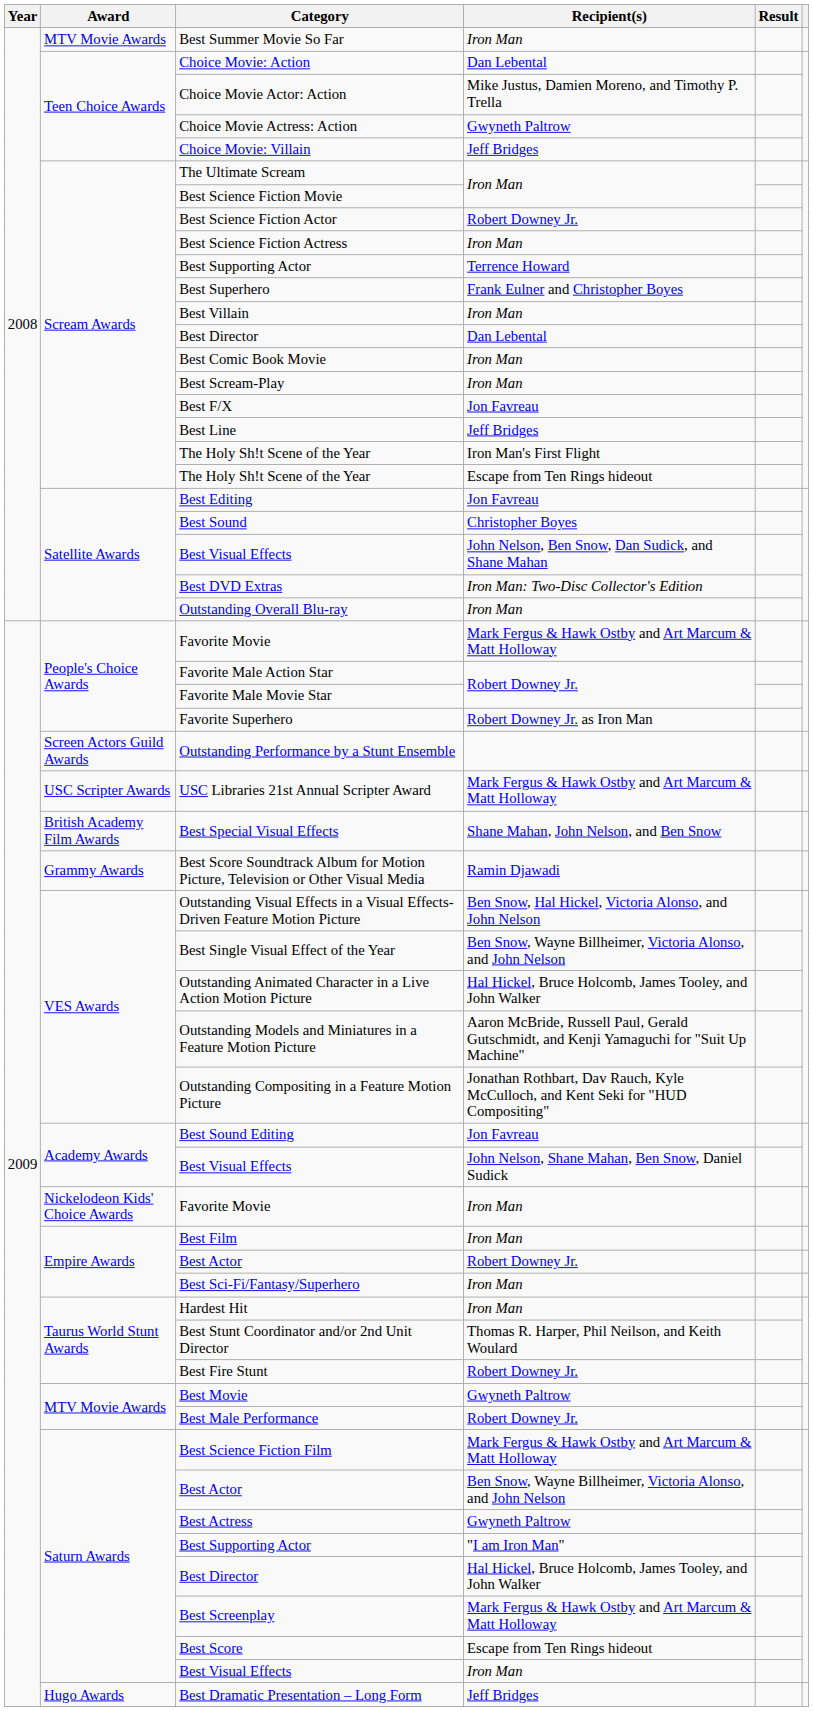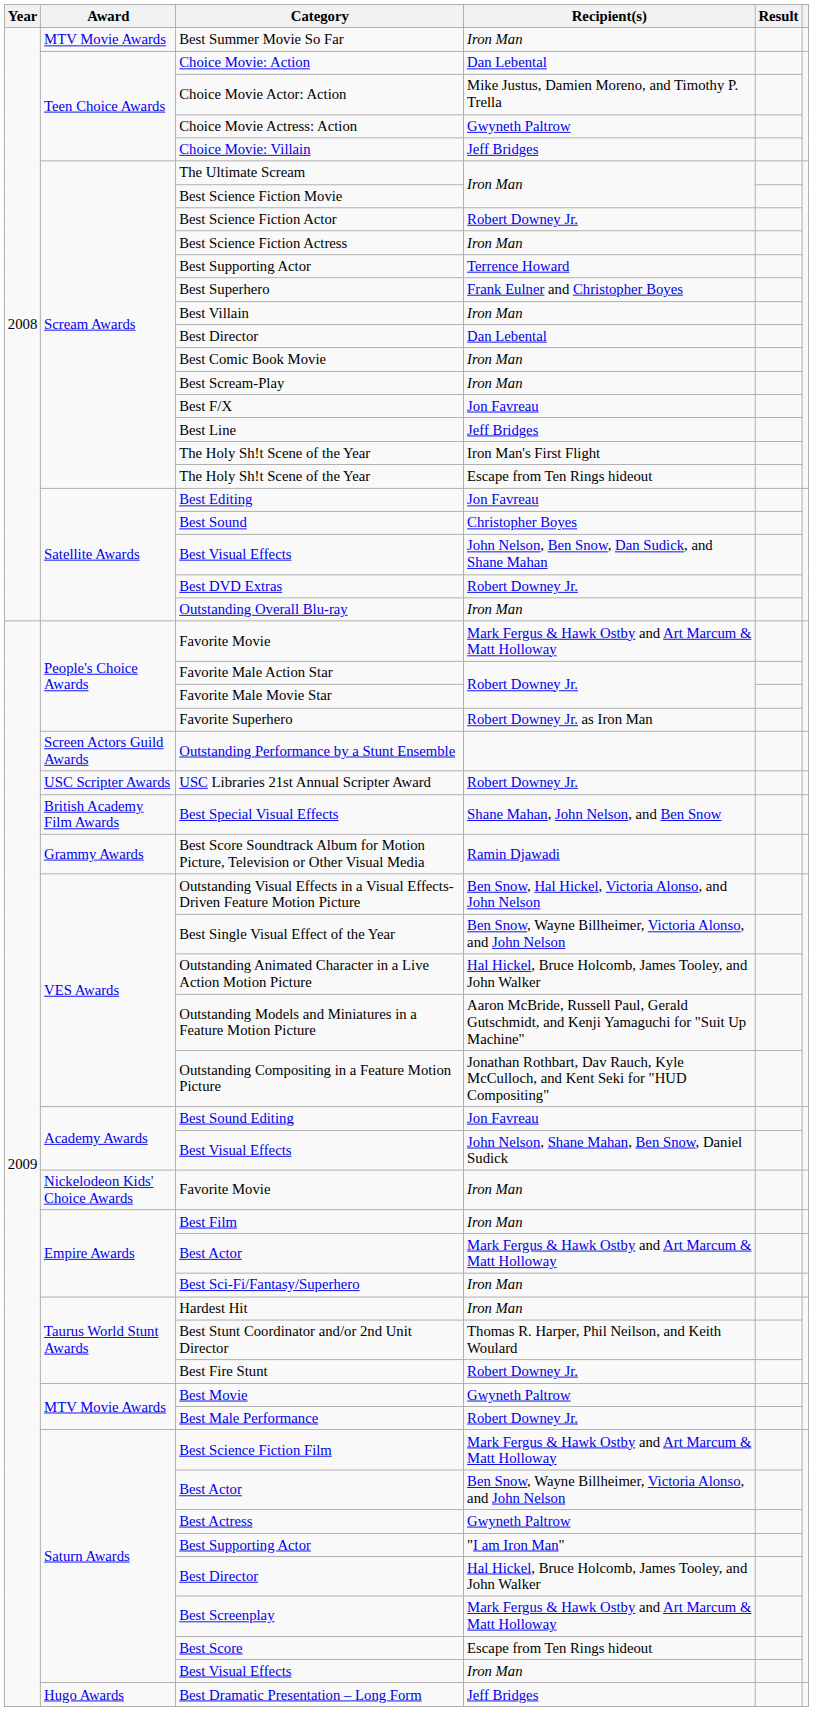 <table class="wikitable plainrowheaders sortable" style="width: 99%;">
 <tr>
 <th scope="col">Year</th>
 <th scope="col">Award</th>
 <th scope="col">Category</th>
 <th scope="col">Recipient(s)</th>
 <th scope="col">Result</th>
 <th scope="col" class="unsortable"></th>
 </tr>
 <tr>
 <td rowspan="24">2008</td>
 <td><a href='#'>MTV Movie Awards</a></td>
 <td>Best Summer Movie So Far</td>
 <td><em>Iron Man</em></td>
 <td></td>
 <td></td>
 </tr>
 <tr>
 <td rowspan="4"><a href='#'>Teen Choice Awards</a></td>
 <td><a href='#'>Choice Movie: Action</a></td>
 <td><a href='#'>Dan Lebental</a></td>
 <td></td>
 <td rowspan="4"></td>
 </tr>
 <tr>
 <td>Choice Movie Actor: Action</td>
 <td>Mike Justus, Damien Moreno, and Timothy P. Trella</td>
 <td></td>
 </tr>
 <tr>
 <td>Choice Movie Actress: Action</td>
 <td><a href='#'>Gwyneth Paltrow</a></td>
 <td></td>
 </tr>
 <tr>
 <td><a href='#'>Choice Movie: Villain</a></td>
 <td><a href='#'>Jeff Bridges</a></td>
 <td></td>
 </tr>
 <tr>
 <td rowspan="14"><a href='#'>Scream Awards</a></td>
 <td>The Ultimate Scream</td>
 <td rowspan="2"><em>Iron Man</em></td>
 <td></td>
 <td rowspan="14"></td>
 </tr>
 <tr>
 <td>Best Science Fiction Movie</td>
 <td></td>
 </tr>
 <tr>
 <td>Best Science Fiction Actor</td>
 <td><a href='#'>Robert Downey Jr.</a></td>
 <td></td>
 </tr>
 <tr>
 <td>Best Science Fiction Actress</td>
 <td><em>Iron Man</em></td>
 <td></td>
 </tr>
 <tr>
 <td>Best Supporting Actor</td>
 <td><a href='#'>Terrence Howard</a></td>
 <td></td>
 </tr>
 <tr>
 <td>Best Superhero</td>
 <td><a href='#'>Frank Eulner</a> and <a href='#'>Christopher Boyes</a></td>
 <td></td>
 </tr>
 <tr>
 <td>Best Villain</td>
 <td><em>Iron Man</em></td>
 <td></td>
 </tr>
 <tr>
 <td>Best Director</td>
 <td><a href='#'>Dan Lebental</a></td>
 <td></td>
 </tr>
 <tr>
 <td>Best Comic Book Movie</td>
 <td><em>Iron Man</em></td>
 <td></td>
 </tr>
 <tr>
 <td>Best Scream-Play</td>
 <td><em>Iron Man</em></td>
 <td></td>
 </tr>
 <tr>
 <td>Best F/X</td>
 <td><a href='#'>Jon Favreau</a></td>
 <td></td>
 </tr>
 <tr>
 <td>Best Line</td>
 <td><a href='#'>Jeff Bridges</a></td>
 <td></td>
 </tr>
 <tr>
 <td>The Holy Sh!t Scene of the Year</td>
 <td>Iron Man's First Flight</td>
 <td></td>
 </tr>
 <tr>
 <td>The Holy Sh!t Scene of the Year</td>
 <td>Escape from Ten Rings hideout</td>
 <td></td>
 </tr>
 <tr>
 <td rowspan="5"><a href='#'>Satellite Awards</a></td>
 <td><a href='#'>Best Editing</a></td>
 <td><a href='#'>Jon Favreau</a></td>
 <td></td>
 <td rowspan="5"><br></td>
 </tr>
 <tr>
 <td><a href='#'>Best Sound</a></td>
 <td><a href='#'>Christopher Boyes</a></td>
 <td></td>
 </tr>
 <tr>
 <td><a href='#'>Best Visual Effects</a></td>
 <td><a href='#'>John Nelson</a>, <a href='#'>Ben Snow</a>, <a href='#'>Dan Sudick</a>, and <a href='#'>Shane Mahan</a></td>
 <td></td>
 </tr>
 <tr>
 <td><a href='#'>Best DVD Extras</a></td>
-<td><em>Iron Man: Two-Disc Collector's Edition</em></td>
+<td><a href='#'>Robert Downey Jr.</a></td>
 <td></td>
 </tr>
 <tr>
 <td><a href='#'>Outstanding Overall Blu-ray</a></td>
 <td><em>Iron Man</em></td>
 <td></td>
 </tr>
 <tr>
 <td rowspan="33">2009</td>
 <td rowspan="4"><a href='#'>People's Choice Awards</a></td>
 <td>Favorite Movie</td>
 <td><a href='#'>Mark Fergus & Hawk Ostby</a> and <a href='#'>Art Marcum & Matt Holloway</a></td>
 <td></td>
 <td rowspan="4"></td>
 </tr>
 <tr>
 <td>Favorite Male Action Star</td>
 <td rowspan="2"><a href='#'>Robert Downey Jr.</a></td>
 <td></td>
 </tr>
 <tr>
 <td>Favorite Male Movie Star</td>
 <td></td>
 </tr>
 <tr>
 <td>Favorite Superhero</td>
 <td><a href='#'>Robert Downey Jr.</a> as Iron Man</td>
 <td></td>
 </tr>
 <tr>
 <td><a href='#'>Screen Actors Guild Awards</a></td>
 <td><a href='#'>Outstanding Performance by a Stunt Ensemble</a></td>
 <td></td>
 <td></td>
 <td></td>
 </tr>
 <tr>
 <td><a href='#'>USC Scripter Awards</a></td>
 <td><a href='#'>USC</a> Libraries 21st Annual Scripter Award</td>
-<td><a href='#'>Mark Fergus & Hawk Ostby</a> and <a href='#'>Art Marcum & Matt Holloway</a></td>
+<td><a href='#'>Robert Downey Jr.</a></td>
 <td></td>
 <td></td>
 </tr>
 <tr>
 <td><a href='#'>British Academy Film Awards</a></td>
 <td><a href='#'>Best Special Visual Effects</a></td>
 <td><a href='#'>Shane Mahan</a>, <a href='#'>John Nelson</a>, and <a href='#'>Ben Snow</a></td>
 <td></td>
 <td></td>
 </tr>
 <tr>
 <td><a href='#'>Grammy Awards</a></td>
 <td>Best Score Soundtrack Album for Motion Picture, Television or Other Visual Media</td>
 <td><a href='#'>Ramin Djawadi</a></td>
 <td></td>
 <td></td>
 </tr>
 <tr>
 <td rowspan="5"><a href='#'>VES Awards</a></td>
 <td>Outstanding Visual Effects in a Visual Effects-Driven Feature Motion Picture</td>
 <td><a href='#'>Ben Snow</a>, <a href='#'>Hal Hickel</a>, <a href='#'>Victoria Alonso</a>, and <a href='#'>John Nelson</a></td>
 <td></td>
 <td rowspan="5"></td>
 </tr>
 <tr>
 <td>Best Single Visual Effect of the Year</td>
 <td><a href='#'>Ben Snow</a>, Wayne Billheimer, <a href='#'>Victoria Alonso</a>, and <a href='#'>John Nelson</a></td>
 <td></td>
 </tr>
 <tr>
 <td>Outstanding Animated Character in a Live Action Motion Picture</td>
 <td><a href='#'>Hal Hickel</a>, Bruce Holcomb, James Tooley, and John Walker</td>
 <td></td>
 </tr>
 <tr>
 <td>Outstanding Models and Miniatures in a Feature Motion Picture</td>
 <td>Aaron McBride, Russell Paul, Gerald Gutschmidt, and Kenji Yamaguchi for "Suit Up Machine"</td>
 <td></td>
 </tr>
 <tr>
 <td>Outstanding Compositing in a Feature Motion Picture</td>
 <td>Jonathan Rothbart, Dav Rauch, Kyle McCulloch, and Kent Seki for "HUD Compositing"</td>
 <td></td>
 </tr>
 <tr>
 <td rowspan="2"><a href='#'>Academy Awards</a></td>
 <td><a href='#'>Best Sound Editing</a></td>
 <td><a href='#'>Jon Favreau</a></td>
 <td></td>
 <td rowspan="2"></td>
 </tr>
 <tr>
 <td><a href='#'>Best Visual Effects</a></td>
 <td><a href='#'>John Nelson</a>, <a href='#'>Shane Mahan</a>, <a href='#'>Ben Snow</a>, Daniel Sudick</td>
 <td></td>
 </tr>
 <tr>
 <td><a href='#'>Nickelodeon Kids' Choice Awards</a></td>
 <td>Favorite Movie</td>
 <td><em>Iron Man</em></td>
 <td></td>
 <td></td>
 </tr>
 <tr>
 <td rowspan="3"><a href='#'>Empire Awards</a></td>
 <td><a href='#'>Best Film</a></td>
 <td><em>Iron Man</em></td>
 <td></td>
 <td></td>
 </tr>
 <tr>
 <td><a href='#'>Best Actor</a></td>
-<td><a href='#'>Robert Downey Jr.</a></td>
+<td><a href='#'>Mark Fergus & Hawk Ostby</a> and <a href='#'>Art Marcum & Matt Holloway</a></td>
 <td></td>
 <td></td>
 </tr>
 <tr>
 <td><a href='#'>Best Sci-Fi/Fantasy/Superhero</a></td>
 <td><em>Iron Man</em></td>
 <td></td>
 <td></td>
 </tr>
 <tr>
 <td rowspan="3"><a href='#'>Taurus World Stunt Awards</a></td>
 <td>Hardest Hit</td>
 <td><em>Iron Man</em></td>
 <td></td>
 <td rowspan="3"></td>
 </tr>
 <tr>
 <td>Best Stunt Coordinator and/or 2nd Unit Director</td>
 <td>Thomas R. Harper, Phil Neilson, and Keith Woulard</td>
 <td></td>
 </tr>
 <tr>
 <td>Best Fire Stunt</td>
 <td><a href='#'>Robert Downey Jr.</a></td>
 <td></td>
 </tr>
 <tr>
 <td rowspan="2"><a href='#'>MTV Movie Awards</a></td>
 <td><a href='#'>Best Movie</a></td>
 <td><a href='#'>Gwyneth Paltrow</a></td>
 <td></td>
 <td rowspan="2"></td>
 </tr>
 <tr>
 <td><a href='#'>Best Male Performance</a></td>
 <td><a href='#'>Robert Downey Jr.</a></td>
 <td></td>
 </tr>
 <tr>
 <td rowspan="8"><a href='#'>Saturn Awards</a></td>
 <td><a href='#'>Best Science Fiction Film</a></td>
 <td><a href='#'>Mark Fergus & Hawk Ostby</a> and <a href='#'>Art Marcum & Matt Holloway</a></td>
 <td></td>
 <td rowspan="8"><br></td>
 </tr>
 <tr>
 <td><a href='#'>Best Actor</a></td>
 <td><a href='#'>Ben Snow</a>, Wayne Billheimer, <a href='#'>Victoria Alonso</a>, and <a href='#'>John Nelson</a></td>
 <td></td>
 </tr>
 <tr>
 <td><a href='#'>Best Actress</a></td>
 <td><a href='#'>Gwyneth Paltrow</a></td>
 <td></td>
 </tr>
 <tr>
 <td><a href='#'>Best Supporting Actor</a></td>
 <td>"<a href='#'>I am Iron Man</a>"</td>
 <td></td>
 </tr>
 <tr>
 <td><a href='#'>Best Director</a></td>
 <td><a href='#'>Hal Hickel</a>, Bruce Holcomb, James Tooley, and John Walker</td>
 <td></td>
 </tr>
 <tr>
 <td><a href='#'>Best Screenplay</a></td>
 <td><a href='#'>Mark Fergus & Hawk Ostby</a> and <a href='#'>Art Marcum & Matt Holloway</a></td>
 <td></td>
 </tr>
 <tr>
 <td><a href='#'>Best Score</a></td>
 <td>Escape from Ten Rings hideout</td>
 <td></td>
 </tr>
 <tr>
 <td><a href='#'>Best Visual Effects</a></td>
 <td><em>Iron Man</em></td>
 <td></td>
 </tr>
 <tr>
 <td><a href='#'>Hugo Awards</a></td>
 <td><a href='#'>Best Dramatic Presentation – Long Form</a></td>
 <td><a href='#'>Jeff Bridges</a></td>
 <td></td>
 <td></td>
 </tr>
 </table>
